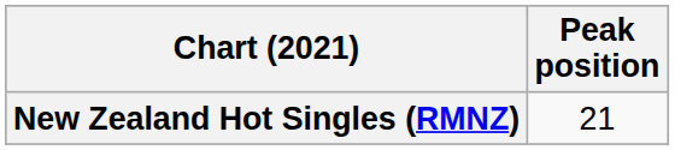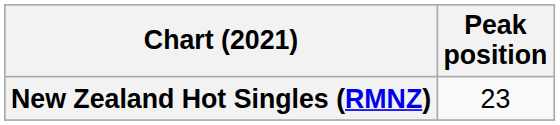 <table class="wikitable plainrowheaders" style="text-align:center">
 <tr>
 <th scope="col">Chart (2021)</th>
 <th scope="col">Peak<br>position</th>
 </tr>
 <tr>
 <th scope="row">New Zealand Hot Singles (<a href='#'>RMNZ</a>)</th>
-<td>21</td>
+<td>23</td>
 </tr>
 </table>
